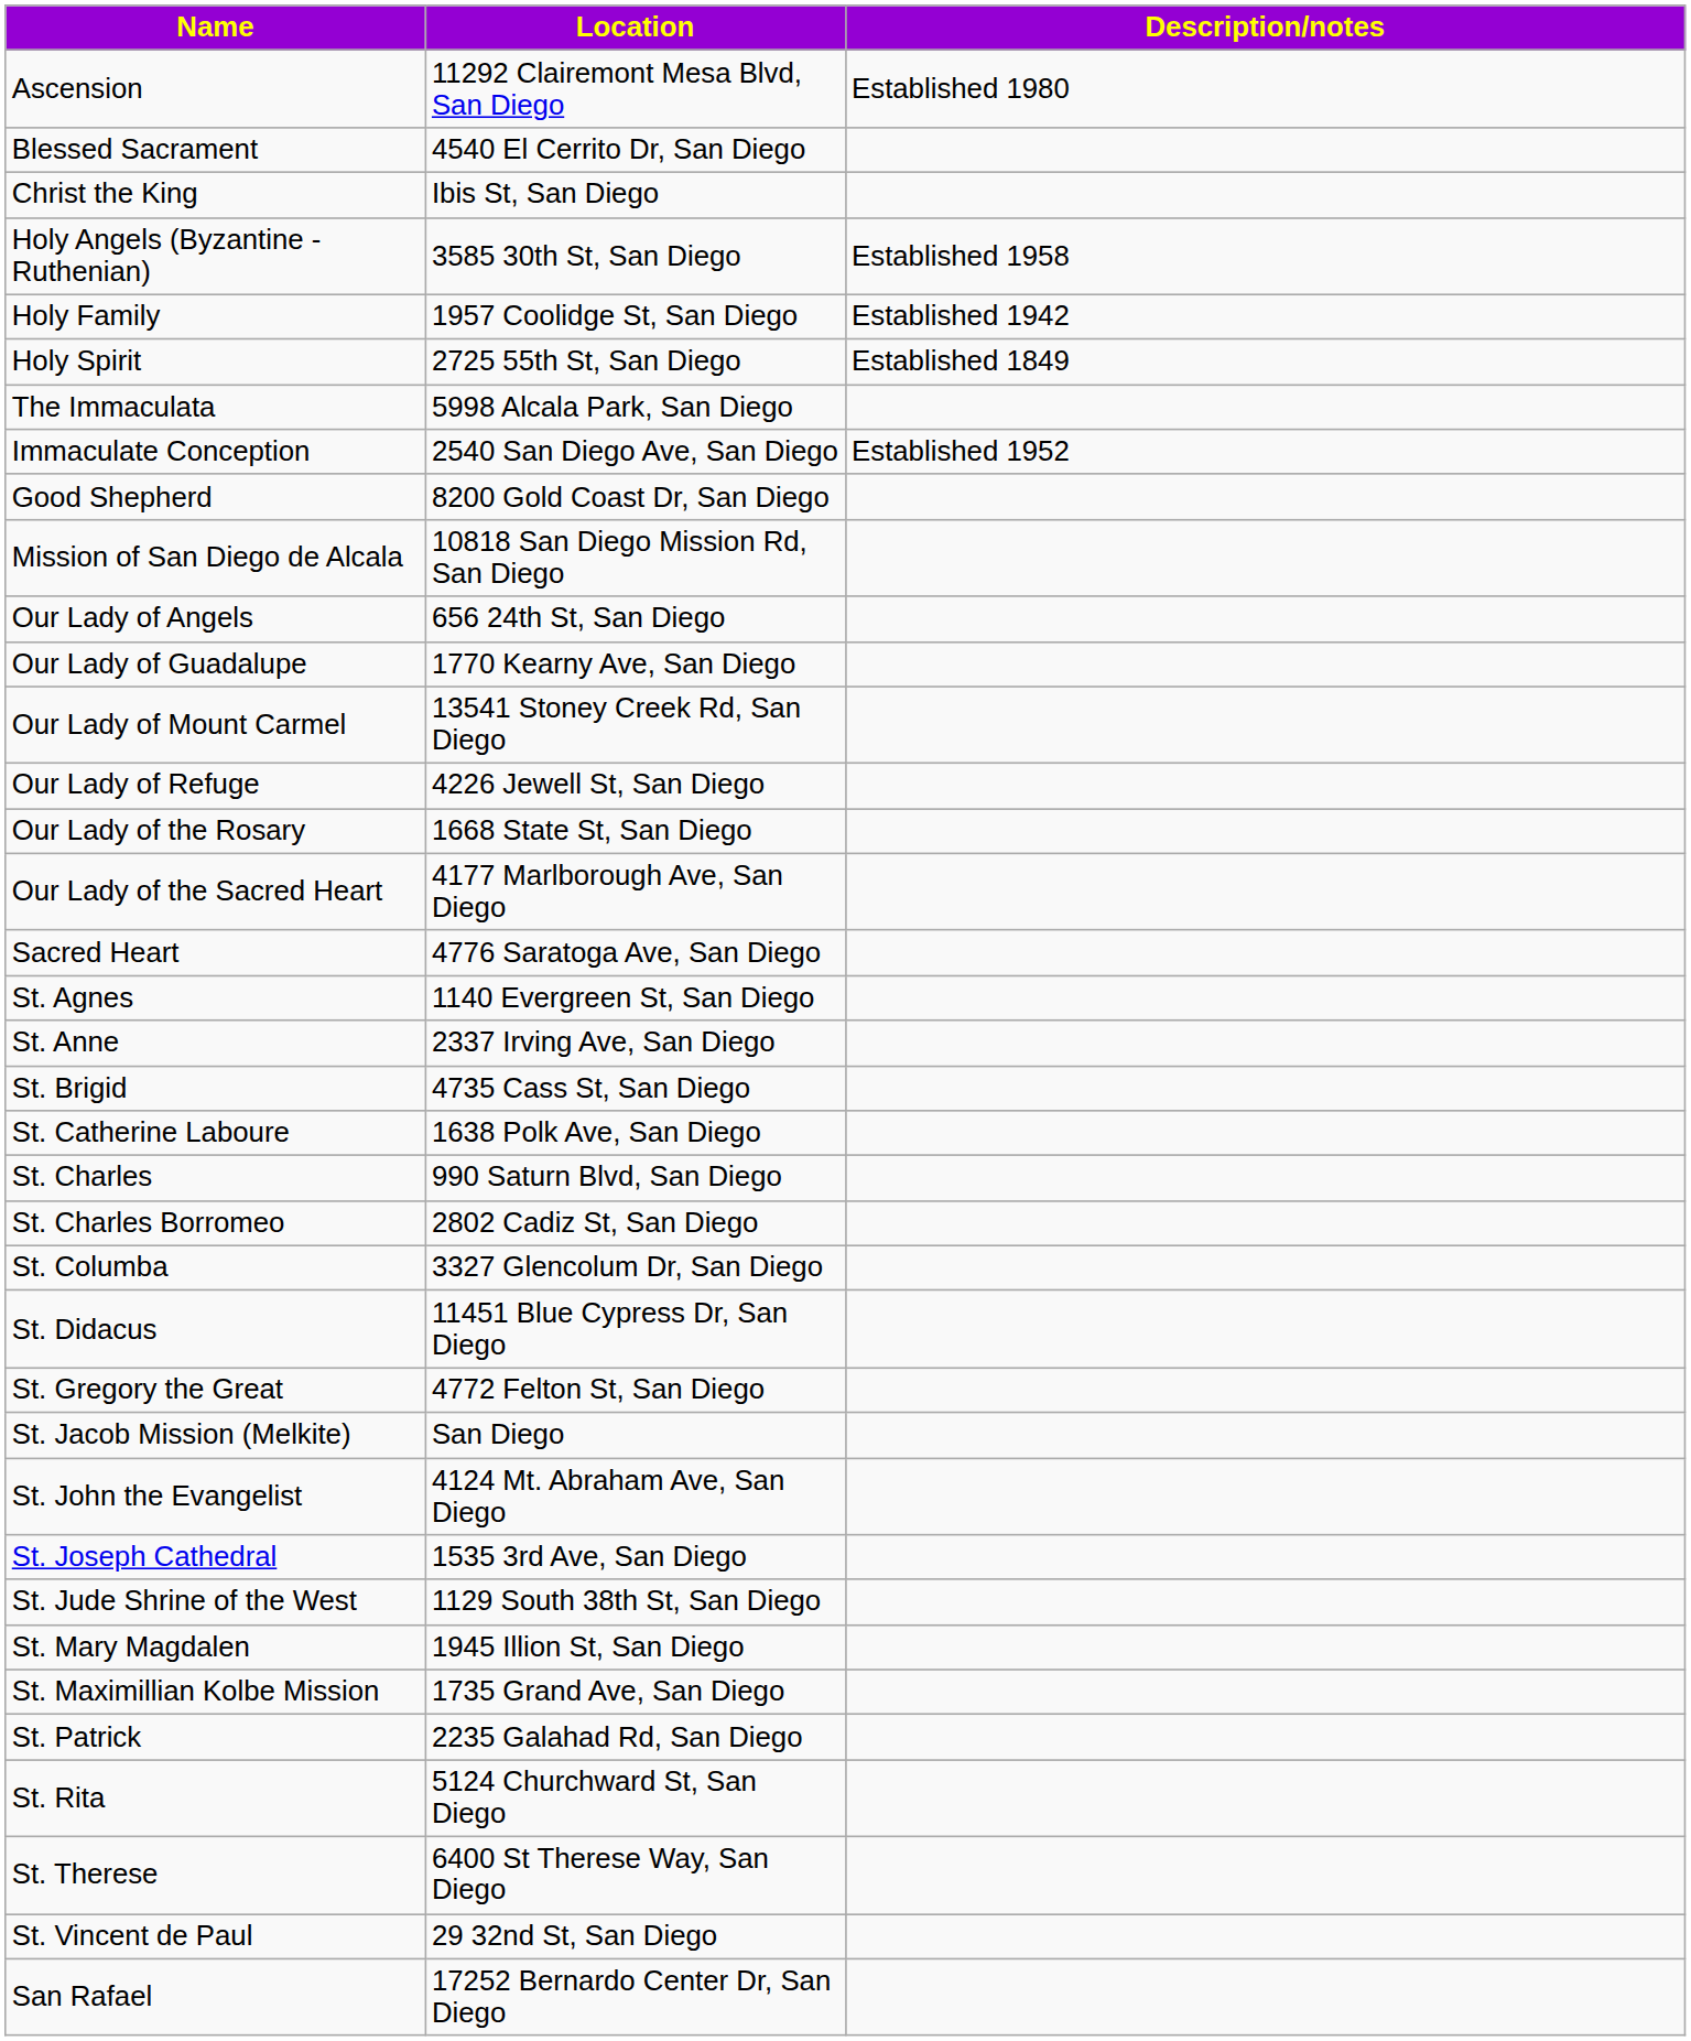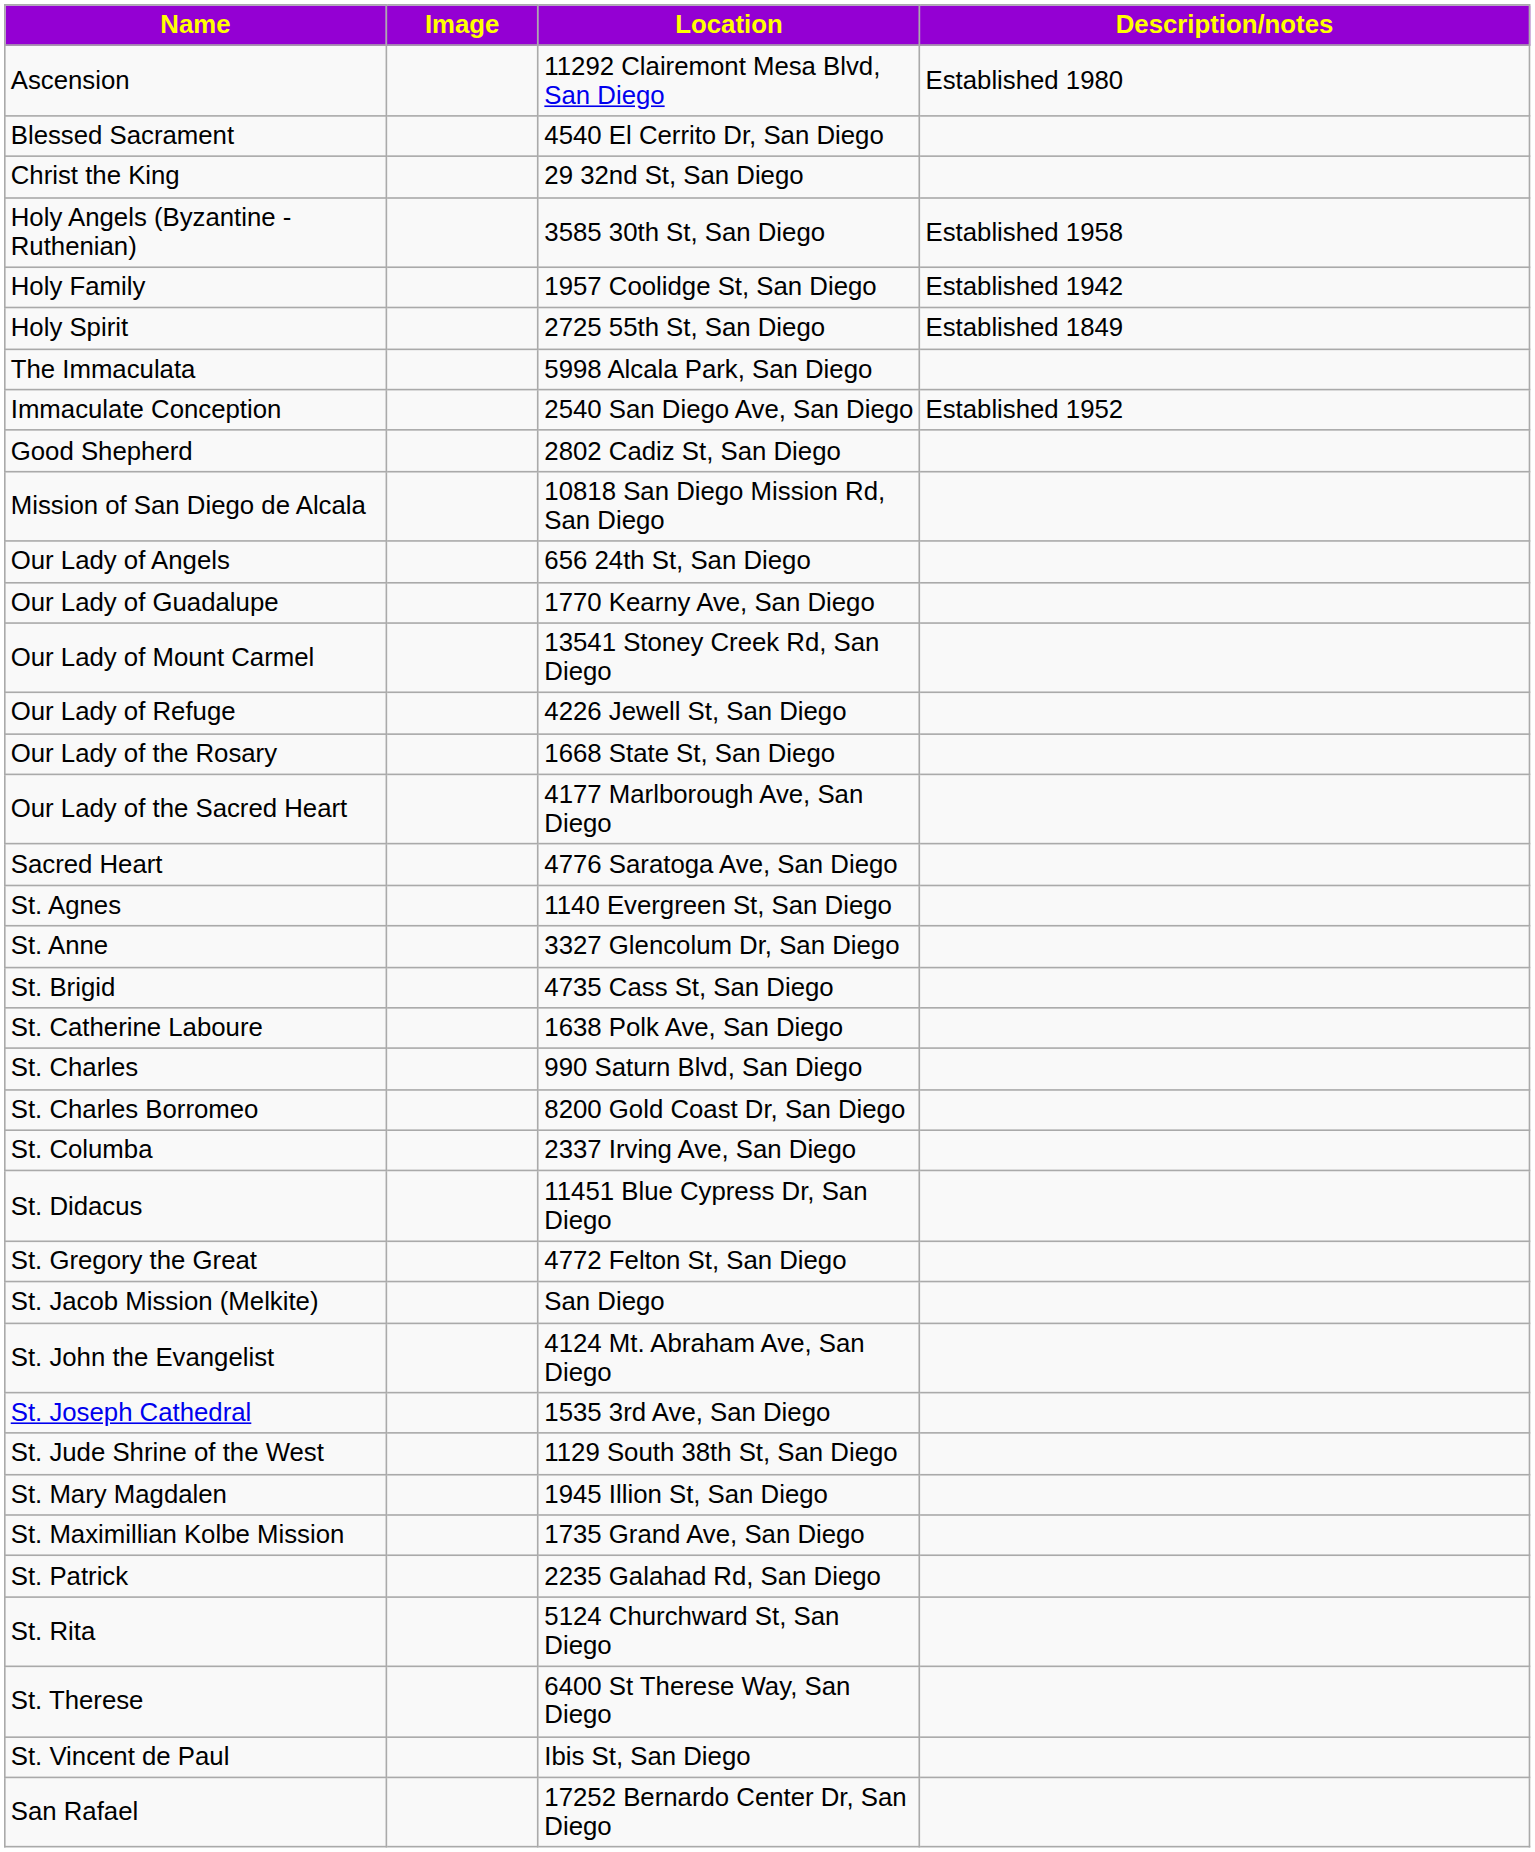 <table class="wikitable sortable" style="width:75%">
 <tr>
 <th style="background:darkviolet; color:yellow;" width="25%"><strong>Name</strong></th>
+<th style="background:darkviolet; color:yellow;" width="10%"><strong>Image</strong></th>
 <th style="background:darkviolet; color:yellow;" width="25%"><strong>Location</strong></th>
 <th style="background:darkviolet; color:yellow;" width="15"><strong>Description/notes</strong></th>
 </tr>
 <tr>
 <td>Ascension</td>
+<td></td>
 <td>11292 Clairemont Mesa Blvd, <a href='#'>San Diego</a></td>
 <td>Established 1980</td>
 </tr>
 <tr>
 <td>Blessed Sacrament</td>
+<td></td>
 <td>4540 El Cerrito Dr, San Diego</td>
 <td></td>
 </tr>
 <tr>
 <td>Christ the King</td>
-<td>Ibis St, San Diego</td>
+<td></td>
+<td>29 32nd St, San Diego</td>
 <td></td>
 </tr>
 <tr>
 <td>Holy Angels (Byzantine - Ruthenian)</td>
+<td></td>
 <td>3585 30th St, San Diego</td>
 <td>Established 1958</td>
 </tr>
 <tr>
 <td>Holy Family</td>
+<td></td>
 <td>1957 Coolidge St, San Diego</td>
 <td>Established 1942</td>
 </tr>
 <tr>
 <td>Holy Spirit</td>
+<td></td>
 <td>2725 55th St, San Diego</td>
 <td>Established 1849</td>
 </tr>
 <tr>
 <td>The Immaculata</td>
+<td></td>
 <td>5998 Alcala Park, San Diego</td>
 <td></td>
 </tr>
 <tr>
 <td>Immaculate Conception</td>
+<td></td>
 <td>2540 San Diego Ave, San Diego</td>
 <td>Established 1952</td>
 </tr>
 <tr>
 <td>Good Shepherd</td>
-<td>8200 Gold Coast Dr, San Diego</td>
+<td></td>
+<td>2802 Cadiz St, San Diego</td>
 <td></td>
 </tr>
 <tr>
 <td>Mission of San Diego de Alcala</td>
+<td></td>
 <td>10818 San Diego Mission Rd, San Diego</td>
 <td></td>
 </tr>
 <tr>
 <td>Our Lady of Angels</td>
+<td></td>
 <td>656 24th St, San Diego</td>
 <td></td>
 </tr>
 <tr>
 <td>Our Lady of Guadalupe</td>
+<td></td>
 <td>1770 Kearny Ave, San Diego</td>
 <td></td>
 </tr>
 <tr>
 <td>Our Lady of Mount Carmel</td>
+<td></td>
 <td>13541 Stoney Creek Rd, San Diego</td>
 <td></td>
 </tr>
 <tr>
 <td>Our Lady of Refuge</td>
+<td></td>
 <td>4226 Jewell St, San Diego</td>
 <td></td>
 </tr>
 <tr>
 <td>Our Lady of the Rosary</td>
+<td></td>
 <td>1668 State St, San Diego</td>
 <td></td>
 </tr>
 <tr>
 <td>Our Lady of the Sacred Heart</td>
+<td></td>
 <td>4177 Marlborough Ave, San Diego</td>
 <td></td>
 </tr>
 <tr>
 <td>Sacred Heart</td>
+<td></td>
 <td>4776 Saratoga Ave, San Diego</td>
 <td></td>
 </tr>
 <tr>
 <td>St. Agnes</td>
+<td></td>
 <td>1140 Evergreen St, San Diego</td>
 <td></td>
 </tr>
 <tr>
 <td>St. Anne</td>
-<td>2337 Irving Ave, San Diego</td>
+<td></td>
+<td>3327 Glencolum Dr, San Diego</td>
 <td></td>
 </tr>
 <tr>
 <td>St. Brigid</td>
+<td></td>
 <td>4735 Cass St, San Diego</td>
 <td></td>
 </tr>
 <tr>
 <td>St. Catherine Laboure</td>
+<td></td>
 <td>1638 Polk Ave, San Diego</td>
 <td></td>
 </tr>
 <tr>
 <td>St. Charles</td>
+<td></td>
 <td>990 Saturn Blvd, San Diego</td>
 <td></td>
 </tr>
 <tr>
 <td>St. Charles Borromeo</td>
-<td>2802 Cadiz St, San Diego</td>
+<td></td>
+<td>8200 Gold Coast Dr, San Diego</td>
 <td></td>
 </tr>
 <tr>
 <td>St. Columba</td>
-<td>3327 Glencolum Dr, San Diego</td>
+<td></td>
+<td>2337 Irving Ave, San Diego</td>
 <td></td>
 </tr>
 <tr>
 <td>St. Didacus</td>
+<td></td>
 <td>11451 Blue Cypress Dr, San Diego</td>
 <td></td>
 </tr>
 <tr>
 <td>St. Gregory the Great</td>
+<td></td>
 <td>4772 Felton St, San Diego</td>
 <td></td>
 </tr>
 <tr>
 <td>St. Jacob Mission (Melkite)</td>
+<td></td>
 <td>San Diego</td>
 <td></td>
 </tr>
 <tr>
 <td>St. John the Evangelist</td>
+<td></td>
 <td>4124 Mt. Abraham Ave, San Diego</td>
 <td></td>
 </tr>
 <tr>
 <td><a href='#'>St. Joseph Cathedral</a></td>
+<td></td>
 <td>1535 3rd Ave, San Diego</td>
 <td></td>
 </tr>
 <tr>
 <td>St. Jude Shrine of the West</td>
+<td></td>
 <td>1129 South 38th St, San Diego</td>
 <td></td>
 </tr>
 <tr>
 <td>St. Mary Magdalen</td>
+<td></td>
 <td>1945 Illion St, San Diego</td>
 <td></td>
 </tr>
 <tr>
 <td>St. Maximillian Kolbe Mission</td>
+<td></td>
 <td>1735 Grand Ave, San Diego</td>
 <td></td>
 </tr>
 <tr>
 <td>St. Patrick</td>
+<td></td>
 <td>2235 Galahad Rd, San Diego</td>
 <td></td>
 </tr>
 <tr>
 <td>St. Rita</td>
+<td></td>
 <td>5124 Churchward St, San Diego</td>
 <td></td>
 </tr>
 <tr>
 <td>St. Therese</td>
+<td></td>
 <td>6400 St Therese Way, San Diego</td>
 <td></td>
 </tr>
 <tr>
 <td>St. Vincent de Paul</td>
-<td>29 32nd St, San Diego</td>
+<td></td>
+<td>Ibis St, San Diego</td>
 <td></td>
 </tr>
 <tr>
 <td>San Rafael</td>
+<td></td>
 <td>17252 Bernardo Center Dr, San Diego</td>
 <td></td>
 </tr>
 </table>
